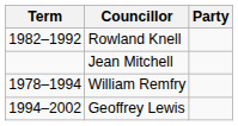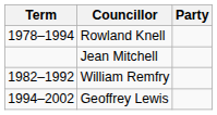 <table class="wikitable">
 <tr>
 <th>Term</th>
 <th>Councillor</th>
 <th colspan=2>Party</th>
 </tr>
 <tr>
-<td>1982–1992</td>
+<td>1978–1994</td>
 <td>Rowland Knell</td>
 <td></td>
 </tr>
 <tr>
 <td></td>
 <td>Jean Mitchell</td>
 <td></td>
 </tr>
 <tr>
-<td>1978–1994</td>
+<td>1982–1992</td>
 <td>William Remfry</td>
 <td></td>
 </tr>
 <tr>
 <td>1994–2002</td>
 <td>Geoffrey Lewis</td>
 <td></td>
 </tr>
 </table>
